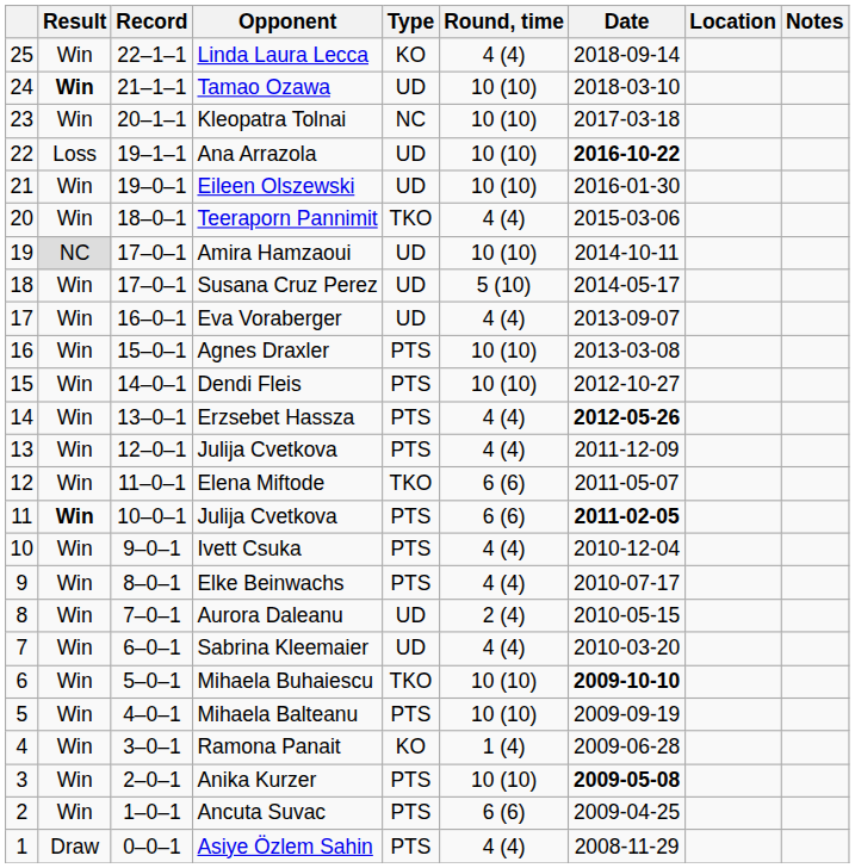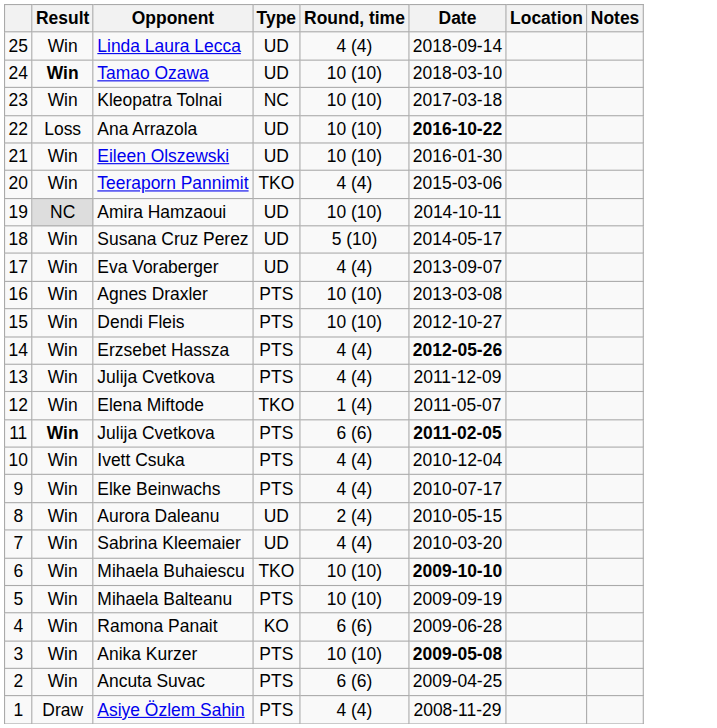 <table class=wikitable style=text-align:center>
 <tr>
 <th></th>
 <th>Result</th>
-<th>Record</th>
 <th>Opponent</th>
 <th>Type</th>
 <th>Round, time</th>
 <th>Date</th>
 <th>Location</th>
 <th>Notes</th>
 </tr>
 <tr>
 <td>25</td>
 <td>Win</td>
-<td>22–1–1 </td>
 <td align=left><a href='#'>Linda Laura Lecca</a></td>
-<td>KO</td>
+<td>UD</td>
 <td>4 (4)</td>
 <td>2018-09-14</td>
 <td align=left></td>
 <td align=left></td>
 </tr>
 <tr>
 <td>24</td>
 <td><strong>Win</strong></td>
-<td>21–1–1 </td>
 <td align=left><a href='#'>Tamao Ozawa</a></td>
 <td>UD</td>
 <td>10 (10)</td>
 <td>2018-03-10</td>
 <td align=left></td>
 <td align=left></td>
 </tr>
 <tr>
 <td>23</td>
 <td>Win</td>
-<td>20–1–1 </td>
 <td align=left>Kleopatra Tolnai</td>
 <td>NC</td>
 <td>10 (10)</td>
 <td>2017-03-18</td>
 <td align=left></td>
 <td align=left></td>
 </tr>
 <tr>
 <td>22</td>
 <td>Loss</td>
-<td>19–1–1 </td>
 <td align=left>Ana Arrazola</td>
 <td>UD</td>
 <td>10 (10)</td>
 <td><strong>2016-10-22</strong></td>
 <td align=left></td>
 <td align=left></td>
 </tr>
 <tr>
 <td>21</td>
 <td>Win</td>
-<td>19–0–1 </td>
 <td align=left><a href='#'>Eileen Olszewski</a></td>
 <td>UD</td>
 <td>10 (10)</td>
 <td>2016-01-30</td>
 <td align=left></td>
 <td align=left></td>
 </tr>
 <tr>
 <td>20</td>
 <td>Win</td>
-<td>18–0–1 </td>
 <td align=left><a href='#'>Teeraporn Pannimit</a></td>
 <td>TKO</td>
 <td>4 (4)</td>
 <td>2015-03-06</td>
 <td align=left></td>
 <td align=left></td>
 </tr>
 <tr>
 <td>19</td>
 <td style=background:#DDD>NC</td>
-<td>17–0–1 </td>
 <td align=left>Amira Hamzaoui</td>
 <td>UD</td>
 <td>10 (10)</td>
 <td>2014-10-11</td>
 <td align=left></td>
 <td align=left></td>
 </tr>
 <tr>
 <td>18</td>
 <td>Win</td>
-<td>17–0–1</td>
 <td align=left>Susana Cruz Perez</td>
 <td>UD</td>
 <td>5 (10)</td>
 <td>2014-05-17</td>
 <td align=left></td>
 <td align=left></td>
 </tr>
 <tr>
 <td>17</td>
 <td>Win</td>
-<td>16–0–1</td>
 <td align=left>Eva Voraberger</td>
 <td>UD</td>
 <td>4 (4)</td>
 <td>2013-09-07</td>
 <td align=left></td>
 <td align=left></td>
 </tr>
 <tr>
 <td>16</td>
 <td>Win</td>
-<td>15–0–1</td>
 <td align=left>Agnes Draxler</td>
 <td>PTS</td>
 <td>10 (10)</td>
 <td>2013-03-08</td>
 <td align=left></td>
 <td align=left></td>
 </tr>
 <tr>
 <td>15</td>
 <td>Win</td>
-<td>14–0–1</td>
 <td align=left>Dendi Fleis</td>
 <td>PTS</td>
 <td>10 (10)</td>
 <td>2012-10-27</td>
 <td align=left></td>
 <td align=left></td>
 </tr>
 <tr>
 <td>14</td>
 <td>Win</td>
-<td>13–0–1</td>
 <td align=left>Erzsebet Hassza</td>
 <td>PTS</td>
 <td>4 (4)</td>
 <td><strong>2012-05-26</strong></td>
 <td align=left></td>
 <td align=left></td>
 </tr>
 <tr>
 <td>13</td>
 <td>Win</td>
-<td>12–0–1</td>
 <td align=left>Julija Cvetkova</td>
 <td>PTS</td>
 <td>4 (4)</td>
 <td>2011-12-09</td>
 <td align=left></td>
 <td align=left></td>
 </tr>
 <tr>
 <td>12</td>
 <td>Win</td>
-<td>11–0–1</td>
 <td align=left>Elena Miftode</td>
 <td>TKO</td>
-<td>6 (6)</td>
+<td>1 (4)</td>
 <td>2011-05-07</td>
 <td align=left></td>
 <td align=left></td>
 </tr>
 <tr>
 <td>11</td>
 <td><strong>Win</strong></td>
-<td>10–0–1</td>
 <td align=left>Julija Cvetkova</td>
 <td>PTS</td>
 <td>6 (6)</td>
 <td><strong>2011-02-05</strong></td>
 <td align=left></td>
 <td align=left></td>
 </tr>
 <tr>
 <td>10</td>
 <td>Win</td>
-<td>9–0–1</td>
 <td align=left>Ivett Csuka</td>
 <td>PTS</td>
 <td>4 (4)</td>
 <td>2010-12-04</td>
 <td align=left></td>
 <td align=left></td>
 </tr>
 <tr>
 <td>9</td>
 <td>Win</td>
-<td>8–0–1</td>
 <td align=left>Elke Beinwachs</td>
 <td>PTS</td>
 <td>4 (4)</td>
 <td>2010-07-17</td>
 <td align=left></td>
 <td align=left></td>
 </tr>
 <tr>
 <td>8</td>
 <td>Win</td>
-<td>7–0–1</td>
 <td align=left>Aurora Daleanu</td>
 <td>UD</td>
 <td>2 (4)</td>
 <td>2010-05-15</td>
 <td align=left></td>
 <td align=left></td>
 </tr>
 <tr>
 <td>7</td>
 <td>Win</td>
-<td>6–0–1</td>
 <td align=left>Sabrina Kleemaier</td>
 <td>UD</td>
 <td>4 (4)</td>
 <td>2010-03-20</td>
 <td align=left></td>
 <td align=left></td>
 </tr>
 <tr>
 <td>6</td>
 <td>Win</td>
-<td>5–0–1</td>
 <td align=left>Mihaela Buhaiescu</td>
 <td>TKO</td>
 <td>10 (10)</td>
 <td><strong>2009-10-10</strong></td>
 <td align=left></td>
 <td align=left></td>
 </tr>
 <tr>
 <td>5</td>
 <td>Win</td>
-<td>4–0–1</td>
 <td align=left>Mihaela Balteanu</td>
 <td>PTS</td>
 <td>10 (10)</td>
 <td>2009-09-19</td>
 <td align=left></td>
 <td align=left></td>
 </tr>
 <tr>
 <td>4</td>
 <td>Win</td>
-<td>3–0–1</td>
 <td align=left>Ramona Panait</td>
 <td>KO</td>
-<td>1 (4)</td>
+<td>6 (6)</td>
 <td>2009-06-28</td>
 <td align=left></td>
 <td align=left></td>
 </tr>
 <tr>
 <td>3</td>
 <td>Win</td>
-<td>2–0–1</td>
 <td align=left>Anika Kurzer</td>
 <td>PTS</td>
 <td>10 (10)</td>
 <td><strong>2009-05-08</strong></td>
 <td align=left></td>
 <td align=left></td>
 </tr>
 <tr>
 <td>2</td>
 <td>Win</td>
-<td>1–0–1</td>
 <td align=left>Ancuta Suvac</td>
 <td>PTS</td>
 <td>6 (6)</td>
 <td>2009-04-25</td>
 <td align=left></td>
 <td align=left></td>
 </tr>
 <tr>
 <td>1</td>
 <td>Draw</td>
-<td>0–0–1</td>
 <td align=left><a href='#'>Asiye Özlem Sahin</a></td>
 <td>PTS</td>
 <td>4 (4)</td>
 <td>2008-11-29</td>
 <td align=left></td>
 <td align=left></td>
 </tr>
 </table>
